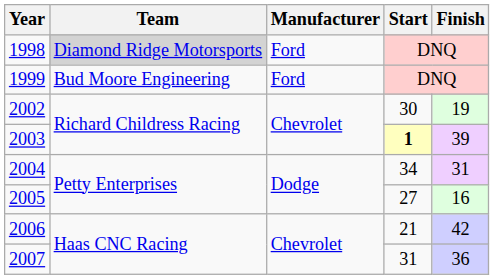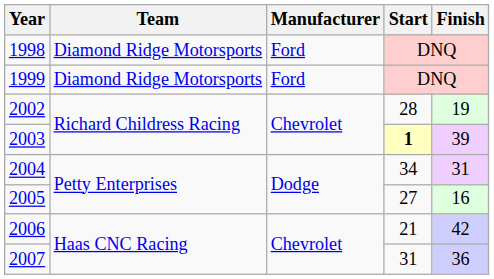 <table class="wikitable" style="font-size: 90%;">
 <tr>
 <th>Year</th>
 <th>Team</th>
 <th>Manufacturer</th>
 <th>Start</th>
 <th>Finish</th>
 </tr>
 <tr>
 <td><a href='#'>1998</a></td>
-<td style="background: lightgrey;"><a href='#'>Diamond Ridge Motorsports</a></td>
+<td><a href='#'>Diamond Ridge Motorsports</a></td>
 <td><a href='#'>Ford</a></td>
 <td colspan=2 align=center style="background:#FFCFCF;">DNQ</td>
 </tr>
 <tr>
 <td><a href='#'>1999</a></td>
-<td><a href='#'>Bud Moore Engineering</a></td>
+<td><a href='#'>Diamond Ridge Motorsports</a></td>
 <td><a href='#'>Ford</a></td>
 <td colspan=2 align=center style="background:#FFCFCF;">DNQ</td>
 </tr>
 <tr>
 <td><a href='#'>2002</a></td>
 <td rowspan=2><a href='#'>Richard Childress Racing</a></td>
 <td rowspan=2><a href='#'>Chevrolet</a></td>
-<td align=center>30</td>
+<td align=center>28</td>
 <td align=center style="background:#DFFFDF;">19</td>
 </tr>
 <tr>
 <td><a href='#'>2003</a></td>
 <td align=center style="background:#FFFFBF;"><strong>1</strong></td>
 <td align=center style="background:#EFCFFF;">39</td>
 </tr>
 <tr>
 <td><a href='#'>2004</a></td>
 <td rowspan=2><a href='#'>Petty Enterprises</a></td>
 <td rowspan=2><a href='#'>Dodge</a></td>
 <td align=center>34</td>
 <td align=center style="background:#EFCFFF;">31</td>
 </tr>
 <tr>
 <td><a href='#'>2005</a></td>
 <td align=center>27</td>
 <td align=center style="background:#DFFFDF;">16</td>
 </tr>
 <tr>
 <td><a href='#'>2006</a></td>
 <td rowspan=2><a href='#'>Haas CNC Racing</a></td>
 <td rowspan=2><a href='#'>Chevrolet</a></td>
 <td align=center>21</td>
 <td align=center style="background:#CFCFFF;">42</td>
 </tr>
 <tr>
 <td><a href='#'>2007</a></td>
 <td align=center>31</td>
 <td align=center style="background:#CFCFFF;">36</td>
 </tr>
 </table>
